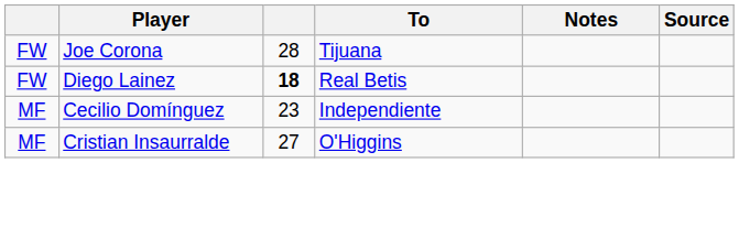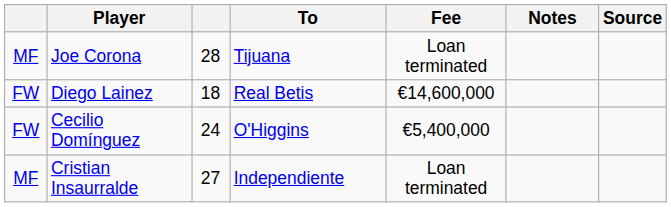 <table class="wikitable sortable">
 <tr>
 <th style="width:40px;"></th>
 <th style="width:180px;">Player</th>
 <th style="width:40px;"></th>
 <th style="width:180px;">To</th>
+<th class="unsortable" style="width:120px;">Fee</th>
 <th class="unsortable" style="width:120px;">Notes</th>
 <th style="width:20px;">Source</th>
 </tr>
 <tr>
-<td align="center"><a href='#'>FW</a></td>
+<td align="center"><a href='#'>MF</a></td>
 <td> <a href='#'>Joe Corona</a></td>
 <td align="center">28</td>
 <td> <a href='#'>Tijuana</a></td>
+<td align="center">Loan terminated</td>
 <td align="center"></td>
 <td align="center"></td>
 </tr>
 <tr>
 <td align="center"><a href='#'>FW</a></td>
 <td> <a href='#'>Diego Lainez</a></td>
-<td align="center"><strong>18</strong></td>
+<td align="center">18</td>
 <td> <a href='#'>Real Betis</a></td>
+<td align="center">€14,600,000</td>
 <td align="center"></td>
 <td align="center"></td>
 </tr>
 <tr>
-<td align="center"><a href='#'>MF</a></td>
+<td align="center"><a href='#'>FW</a></td>
 <td> <a href='#'>Cecilio Domínguez</a></td>
-<td align="center">23</td>
-<td> <a href='#'>Independiente</a></td>
+<td align="center">24</td>
+<td> <a href='#'>O'Higgins</a></td>
+<td align="center">€5,400,000</td>
 <td align="center"></td>
 <td align="center"></td>
 </tr>
 <tr>
 <td align="center"><a href='#'>MF</a></td>
 <td> <a href='#'>Cristian Insaurralde</a></td>
 <td align="center">27</td>
-<td> <a href='#'>O'Higgins</a></td>
+<td> <a href='#'>Independiente</a></td>
+<td align="center">Loan terminated</td>
 <td align="center"></td>
 <td align="center"></td>
 </tr>
 </table>
